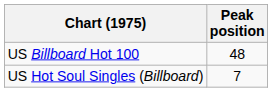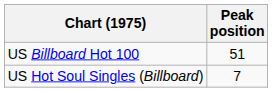 <table class="wikitable sortable">
 <tr>
 <th>Chart (1975)</th>
 <th>Peak<br>position</th>
 </tr>
 <tr>
 <td>US <a href='#'><em>Billboard</em> Hot 100</a></td>
-<td align="center">48</td>
+<td align="center">51</td>
 </tr>
 <tr>
 <td>US <a href='#'>Hot Soul Singles</a> (<em>Billboard</em>)</td>
 <td align="center">7</td>
 </tr>
 </table>
